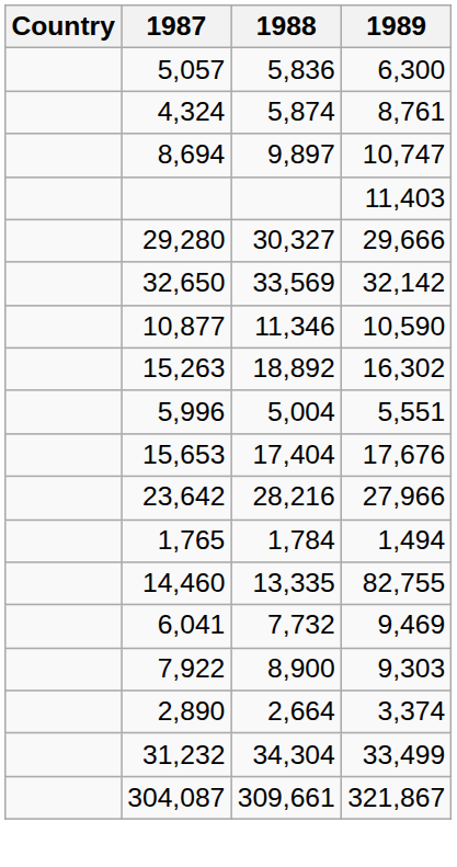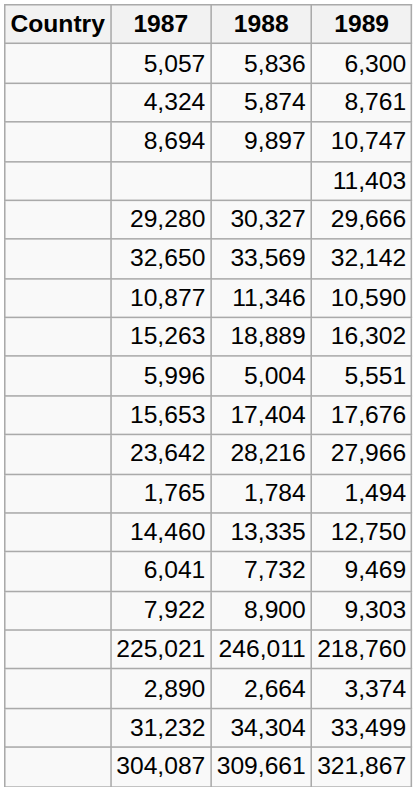 <table class="wikitable sortable static-row-numbers" style="text-align:right;">
 <tr class="static-row-header" style="text-align:center;vertical-align:bottom;">
 <th>Country</th>
 <th>1987</th>
 <th>1988</th>
 <th>1989</th>
 </tr>
 <tr>
 <td></td>
 <td>5,057</td>
 <td>5,836</td>
 <td>6,300</td>
 </tr>
 <tr>
 <td></td>
 <td>4,324</td>
 <td>5,874</td>
 <td>8,761</td>
 </tr>
 <tr>
 <td></td>
 <td>8,694</td>
 <td>9,897</td>
 <td>10,747</td>
 </tr>
 <tr>
 <td></td>
 <td></td>
 <td></td>
 <td>11,403</td>
 </tr>
 <tr>
 <td></td>
 <td>29,280</td>
 <td>30,327</td>
 <td>29,666</td>
 </tr>
 <tr>
 <td></td>
 <td>32,650</td>
 <td>33,569</td>
 <td>32,142</td>
 </tr>
 <tr>
 <td></td>
 <td>10,877</td>
 <td>11,346</td>
 <td>10,590</td>
 </tr>
 <tr>
 <td></td>
 <td>15,263</td>
-<td>18,892</td>
+<td>18,889</td>
 <td>16,302</td>
 </tr>
 <tr>
 <td></td>
 <td>5,996</td>
 <td>5,004</td>
 <td>5,551</td>
 </tr>
 <tr>
 <td></td>
 <td>15,653</td>
 <td>17,404</td>
 <td>17,676</td>
 </tr>
 <tr>
 <td></td>
 <td>23,642</td>
 <td>28,216</td>
 <td>27,966</td>
 </tr>
 <tr>
 <td></td>
 <td>1,765</td>
 <td>1,784</td>
 <td>1,494</td>
 </tr>
 <tr>
 <td></td>
 <td>14,460</td>
 <td>13,335</td>
-<td>82,755</td>
+<td>12,750</td>
 </tr>
 <tr>
 <td></td>
 <td>6,041</td>
 <td>7,732</td>
 <td>9,469</td>
 </tr>
 <tr>
 <td></td>
 <td>7,922</td>
 <td>8,900</td>
 <td>9,303</td>
+</tr>
+<tr>
+<td></td>
+<td>225,021</td>
+<td>246,011</td>
+<td>218,760</td>
 </tr>
 <tr>
 <td></td>
 <td>2,890</td>
 <td>2,664</td>
 <td>3,374</td>
 </tr>
 <tr>
 <td></td>
 <td>31,232</td>
 <td>34,304</td>
 <td>33,499</td>
 </tr>
 <tr>
 <td></td>
 <td>304,087</td>
 <td>309,661</td>
 <td>321,867</td>
 </tr>
 </table>
